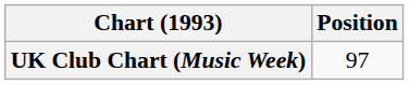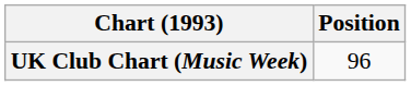 <table class="wikitable sortable plainrowheaders" style="text-align:center">
 <tr>
 <th scope="col">Chart (1993)</th>
 <th scope="col">Position</th>
 </tr>
 <tr>
 <th scope="row">UK Club Chart (<em>Music Week</em>)</th>
-<td>97</td>
+<td>96</td>
 </tr>
 </table>
